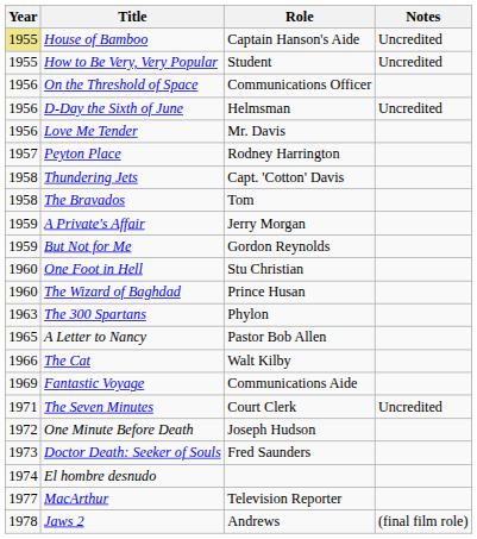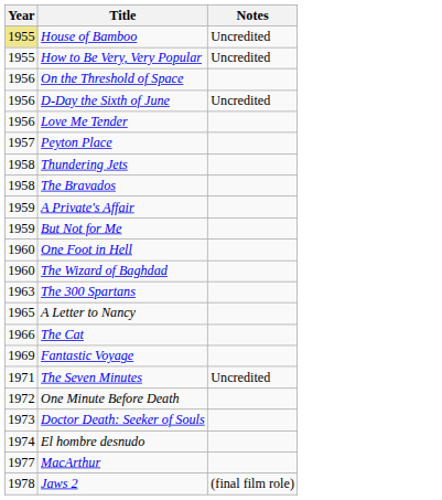 <table class="wikitable">
 <tr>
 <th>Year</th>
 <th>Title</th>
-<th>Role</th>
 <th>Notes</th>
 </tr>
 <tr>
 <td style="background: khaki;">1955</td>
 <td><em><a href='#'>House of Bamboo</a></em></td>
-<td>Captain Hanson's Aide</td>
 <td>Uncredited</td>
 </tr>
 <tr>
 <td>1955</td>
 <td><em><a href='#'>How to Be Very, Very Popular</a></em></td>
-<td>Student</td>
 <td>Uncredited</td>
 </tr>
 <tr>
 <td>1956</td>
 <td><em><a href='#'>On the Threshold of Space</a></em></td>
-<td>Communications Officer</td>
 <td></td>
 </tr>
 <tr>
 <td>1956</td>
 <td><em><a href='#'>D-Day the Sixth of June</a></em></td>
-<td>Helmsman</td>
 <td>Uncredited</td>
 </tr>
 <tr>
 <td>1956</td>
 <td><em><a href='#'>Love Me Tender</a></em></td>
-<td>Mr. Davis</td>
 <td></td>
 </tr>
 <tr>
 <td>1957</td>
 <td><em><a href='#'>Peyton Place</a></em></td>
-<td>Rodney Harrington</td>
 <td></td>
 </tr>
 <tr>
 <td>1958</td>
 <td><em><a href='#'>Thundering Jets</a></em></td>
-<td>Capt. 'Cotton' Davis</td>
 <td></td>
 </tr>
 <tr>
 <td>1958</td>
 <td><em><a href='#'>The Bravados</a></em></td>
-<td>Tom</td>
 <td></td>
 </tr>
 <tr>
 <td>1959</td>
 <td><em><a href='#'>A Private's Affair</a></em></td>
-<td>Jerry Morgan</td>
 <td></td>
 </tr>
 <tr>
 <td>1959</td>
 <td><em><a href='#'>But Not for Me</a></em></td>
-<td>Gordon Reynolds</td>
 <td></td>
 </tr>
 <tr>
 <td>1960</td>
 <td><em><a href='#'>One Foot in Hell</a></em></td>
-<td>Stu Christian</td>
 <td></td>
 </tr>
 <tr>
 <td>1960</td>
 <td><em><a href='#'>The Wizard of Baghdad</a></em></td>
-<td>Prince Husan</td>
 <td></td>
 </tr>
 <tr>
 <td>1963</td>
 <td><em><a href='#'>The 300 Spartans</a></em></td>
-<td>Phylon</td>
 <td></td>
 </tr>
 <tr>
 <td>1965</td>
 <td><em>A Letter to Nancy</em></td>
-<td>Pastor Bob Allen</td>
 <td></td>
 </tr>
 <tr>
 <td>1966</td>
 <td><em><a href='#'>The Cat</a></em></td>
-<td>Walt Kilby</td>
 <td></td>
 </tr>
 <tr>
 <td>1969</td>
 <td><em><a href='#'>Fantastic Voyage</a></em></td>
-<td>Communications Aide</td>
 <td></td>
 </tr>
 <tr>
 <td>1971</td>
 <td><em><a href='#'>The Seven Minutes</a></em></td>
-<td>Court Clerk</td>
 <td>Uncredited</td>
 </tr>
 <tr>
 <td>1972</td>
 <td><em>One Minute Before Death</em></td>
-<td>Joseph Hudson</td>
 <td></td>
 </tr>
 <tr>
 <td>1973</td>
 <td><em><a href='#'>Doctor Death: Seeker of Souls</a></em></td>
-<td>Fred Saunders</td>
 <td></td>
 </tr>
 <tr>
 <td>1974</td>
 <td><em>El hombre desnudo</em></td>
 <td></td>
-<td></td>
 </tr>
 <tr>
 <td>1977</td>
 <td><em><a href='#'>MacArthur</a></em></td>
-<td>Television Reporter</td>
 <td></td>
 </tr>
 <tr>
 <td>1978</td>
 <td><em><a href='#'>Jaws 2</a></em></td>
-<td>Andrews</td>
 <td>(final film role)</td>
 </tr>
 </table>
